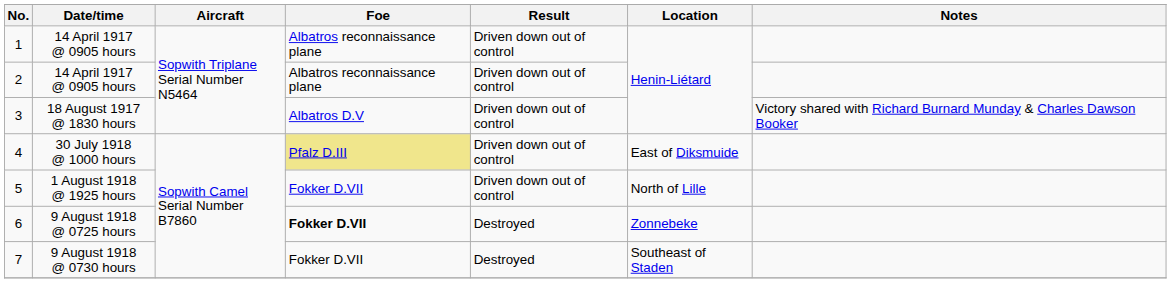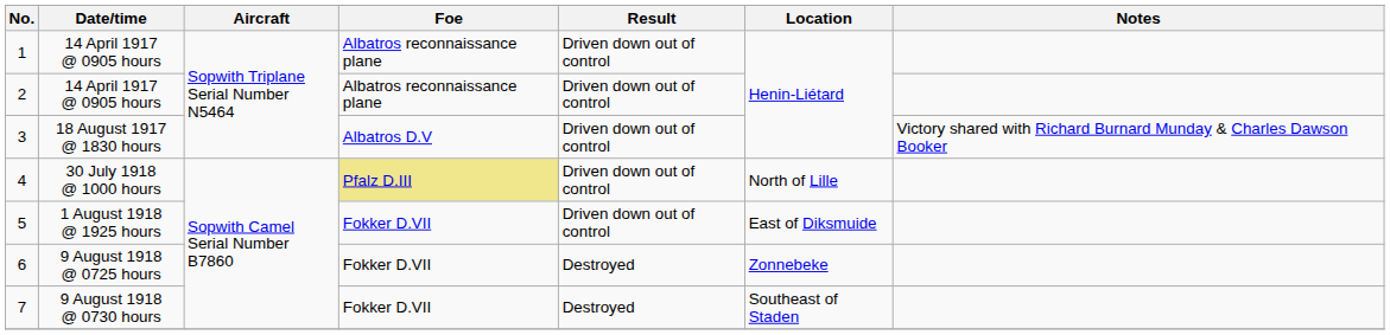 <table class="wikitable" style="font-size:90%;">
 <tr>
 </tr>
 <tr>
 <th>No.</th>
 <th width="125">Date/time</th>
 <th>Aircraft</th>
 <th>Foe</th>
 <th>Result</th>
 <th>Location</th>
 <th>Notes</th>
 </tr>
 <tr>
 <td align="center">1</td>
 <td align="center">14 April 1917<br>@ 0905 hours</td>
 <td rowspan="3"><a href='#'>Sopwith Triplane</a><br>Serial Number N5464</td>
 <td><a href='#'>Albatros</a> reconnaissance plane</td>
 <td>Driven down out of control</td>
 <td rowspan="3"><a href='#'>Henin-Liétard</a></td>
 <td></td>
 </tr>
 <tr>
 <td align="center">2</td>
 <td align="center">14 April 1917<br>@ 0905 hours</td>
 <td>Albatros reconnaissance plane</td>
 <td>Driven down out of control</td>
 </tr>
 <tr>
 <td align="center">3</td>
 <td align="center">18 August 1917<br>@ 1830 hours</td>
 <td><a href='#'>Albatros D.V</a></td>
 <td>Driven down out of control</td>
 <td>Victory shared with <a href='#'>Richard Burnard Munday</a> & <a href='#'>Charles Dawson Booker</a></td>
 </tr>
 <tr>
 <td align="center">4</td>
 <td align="center">30 July 1918<br>@ 1000 hours</td>
 <td rowspan="4"><a href='#'>Sopwith Camel</a><br>Serial Number B7860</td>
 <td style="background: khaki;"><a href='#'>Pfalz D.III</a></td>
 <td>Driven down out of control</td>
-<td>East of <a href='#'>Diksmuide</a></td>
+<td>North of <a href='#'>Lille</a></td>
 <td></td>
 </tr>
 <tr>
 <td align="center">5</td>
 <td align="center">1 August 1918<br>@ 1925 hours</td>
 <td><a href='#'>Fokker D.VII</a></td>
 <td>Driven down out of control</td>
-<td>North of <a href='#'>Lille</a></td>
+<td>East of <a href='#'>Diksmuide</a></td>
 <td></td>
 </tr>
 <tr>
 <td align="center">6</td>
 <td align="center">9 August 1918<br>@ 0725 hours</td>
-<td><strong>Fokker D.VII</strong></td>
+<td>Fokker D.VII</td>
 <td>Destroyed</td>
 <td><a href='#'>Zonnebeke</a></td>
 <td></td>
 </tr>
 <tr>
 <td align="center">7</td>
 <td align="center">9 August 1918<br>@ 0730 hours</td>
 <td>Fokker D.VII</td>
 <td>Destroyed</td>
 <td>Southeast of <a href='#'>Staden</a></td>
 <td></td>
 </tr>
 <tr>
 </tr>
 </table>
